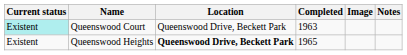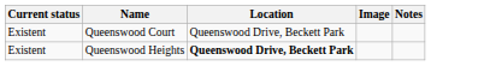 <table class="wikitable sortable">
 <tr>
 <th>Current status</th>
 <th>Name</th>
 <th>Location</th>
-<th>Completed</th>
 <th class="unsortable">Image</th>
 <th class="unsortable">Notes</th>
 </tr>
 <tr>
-<td style="background: paleturquoise;">Existent</td>
+<td>Existent</td>
 <td>Queenswood Court</td>
 <td>Queenswood Drive, Beckett Park</td>
-<td>1963</td>
 <td></td>
 <td></td>
 </tr>
 <tr>
 <td>Existent</td>
 <td>Queenswood Heights</td>
 <td><strong>Queenswood Drive, Beckett Park</strong></td>
-<td>1965</td>
 <td></td>
 <td></td>
 </tr>
 </table>
